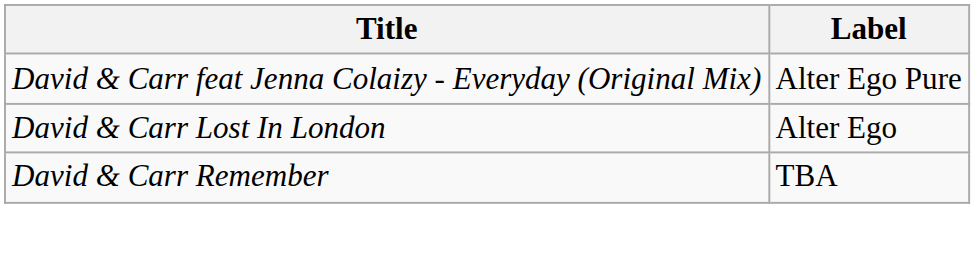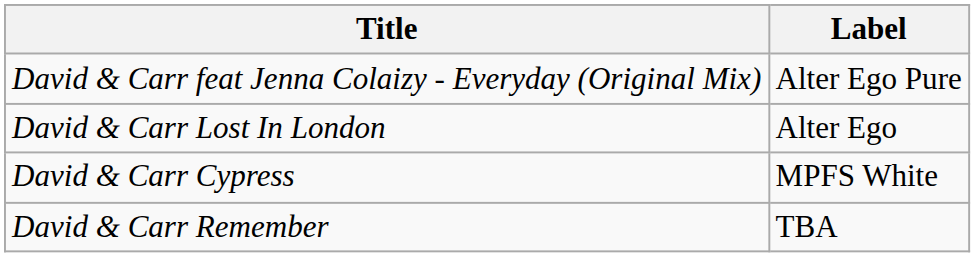 <table class="wikitable">
 <tr>
 <th>Title</th>
 <th>Label</th>
 </tr>
 <tr>
 <td><em>David & Carr feat Jenna Colaizy - Everyday (Original Mix) </em></td>
 <td>Alter Ego Pure</td>
 </tr>
 <tr>
 <td><em>David & Carr Lost In London </em></td>
 <td>Alter Ego</td>
 </tr>
 <tr>
+<td><em>David & Carr Cypress</em></td>
+<td>MPFS White</td>
+</tr>
+<tr>
 <td><em>David & Carr Remember</em></td>
 <td>TBA</td>
 </tr>
 </table>
